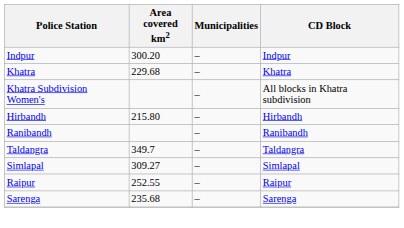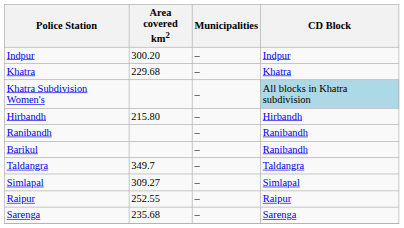 <table class="wikitable sortable">
 <tr>
 <th>Police Station</th>
 <th>Area covered<br>km<sup>2</sup></th>
 <th>Municipalities</th>
 <th>CD Block</th>
 </tr>
 <tr>
 <td><a href='#'>Indpur</a></td>
 <td>300.20</td>
 <td>–</td>
 <td><a href='#'>Indpur</a></td>
 </tr>
 <tr>
 <td><a href='#'>Khatra</a></td>
 <td>229.68</td>
 <td>–</td>
 <td><a href='#'>Khatra</a></td>
 </tr>
 <tr>
 <td><a href='#'>Khatra Subdivision Women's</a></td>
 <td></td>
 <td>–</td>
-<td>All blocks in Khatra subdivision</td>
+<td style="background: lightblue;">All blocks in Khatra subdivision</td>
 </tr>
 <tr>
 <td><a href='#'>Hirbandh</a></td>
 <td>215.80</td>
 <td>–</td>
 <td><a href='#'>Hirbandh</a></td>
 </tr>
 <tr>
 <td><a href='#'>Ranibandh</a></td>
+<td></td>
+<td>–</td>
+<td><a href='#'>Ranibandh</a></td>
+</tr>
+<tr>
+<td><a href='#'>Barikul</a></td>
 <td></td>
 <td>–</td>
 <td><a href='#'>Ranibandh</a></td>
 </tr>
 <tr>
 <td><a href='#'>Taldangra</a></td>
 <td>349.7</td>
 <td>–</td>
 <td><a href='#'>Taldangra</a></td>
 </tr>
 <tr>
 <td><a href='#'>Simlapal</a></td>
 <td>309.27</td>
 <td>–</td>
 <td><a href='#'>Simlapal</a></td>
 </tr>
 <tr>
 <td><a href='#'>Raipur</a></td>
 <td>252.55</td>
 <td>–</td>
 <td><a href='#'>Raipur</a></td>
 </tr>
 <tr>
 <td><a href='#'>Sarenga</a></td>
 <td>235.68</td>
 <td>–</td>
 <td><a href='#'>Sarenga</a></td>
 </tr>
 <tr>
 </tr>
 </table>
